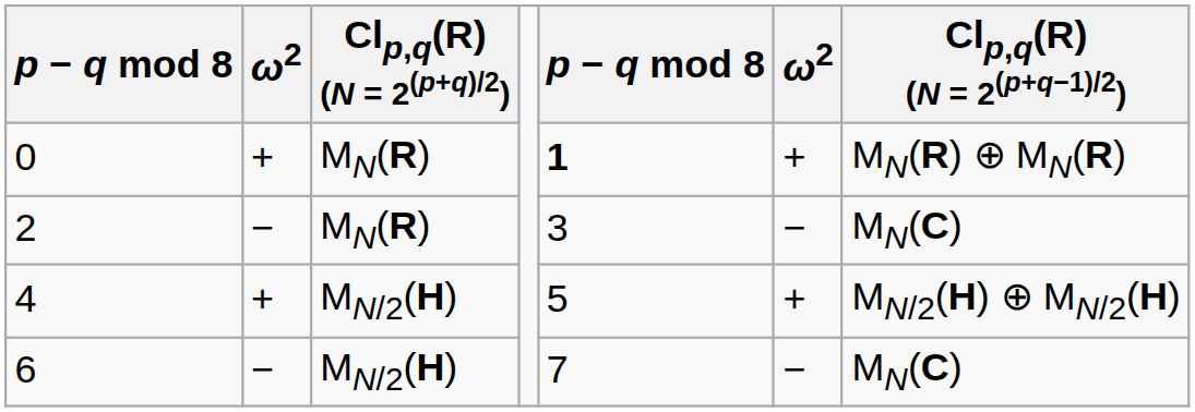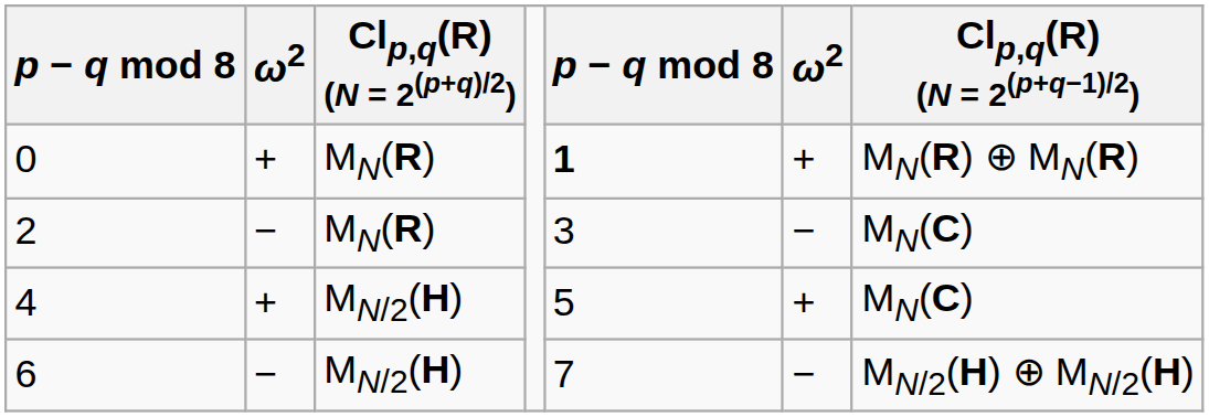 <table class=wikitable>
 <tr>
 <th><em>p</em> − <em>q</em> mod 8</th>
 <th><em>ω</em><sup>2</sup></th>
 <th>Cl<sub><em>p</em>,<em>q</em></sub>(R)<br><small>(<em>N</em> = 2<sup>(<em>p</em>+<em>q</em>)/2</sup>)</small></th>
 <td rowspan=5></td>
 <th><em>p</em> − <em>q</em> mod 8</th>
 <th><em>ω</em><sup>2</sup></th>
 <th>Cl<sub><em>p</em>,<em>q</em></sub>(R)<br><small>(<em>N</em> = 2<sup>(<em>p</em>+<em>q</em>−1)/2</sup>)</small></th>
 </tr>
 <tr>
 <td>0</td>
 <td>+</td>
 <td>M<sub><em>N</em></sub>(<strong>R</strong>)</td>
 <td><strong>1</strong></td>
 <td>+</td>
 <td>M<sub><em>N</em></sub>(<strong>R</strong>) ⊕ M<sub><em>N</em></sub>(<strong>R</strong>)</td>
 </tr>
 <tr>
 <td>2</td>
 <td>−</td>
 <td>M<sub><em>N</em></sub>(<strong>R</strong>)</td>
 <td>3</td>
 <td>−</td>
 <td>M<sub><em>N</em></sub>(<strong>C</strong>)</td>
 </tr>
 <tr>
 <td>4</td>
 <td>+</td>
 <td>M<sub><em>N</em>/2</sub>(<strong>H</strong>)</td>
 <td>5</td>
 <td>+</td>
-<td>M<sub><em>N</em>/2</sub>(<strong>H</strong>) ⊕ M<sub><em>N</em>/2</sub>(<strong>H</strong>)</td>
+<td>M<sub><em>N</em></sub>(<strong>C</strong>)</td>
 </tr>
 <tr>
 <td>6</td>
 <td>−</td>
 <td>M<sub><em>N</em>/2</sub>(<strong>H</strong>)</td>
 <td>7</td>
 <td>−</td>
-<td>M<sub><em>N</em></sub>(<strong>C</strong>)</td>
+<td>M<sub><em>N</em>/2</sub>(<strong>H</strong>) ⊕ M<sub><em>N</em>/2</sub>(<strong>H</strong>)</td>
 </tr>
 </table>
